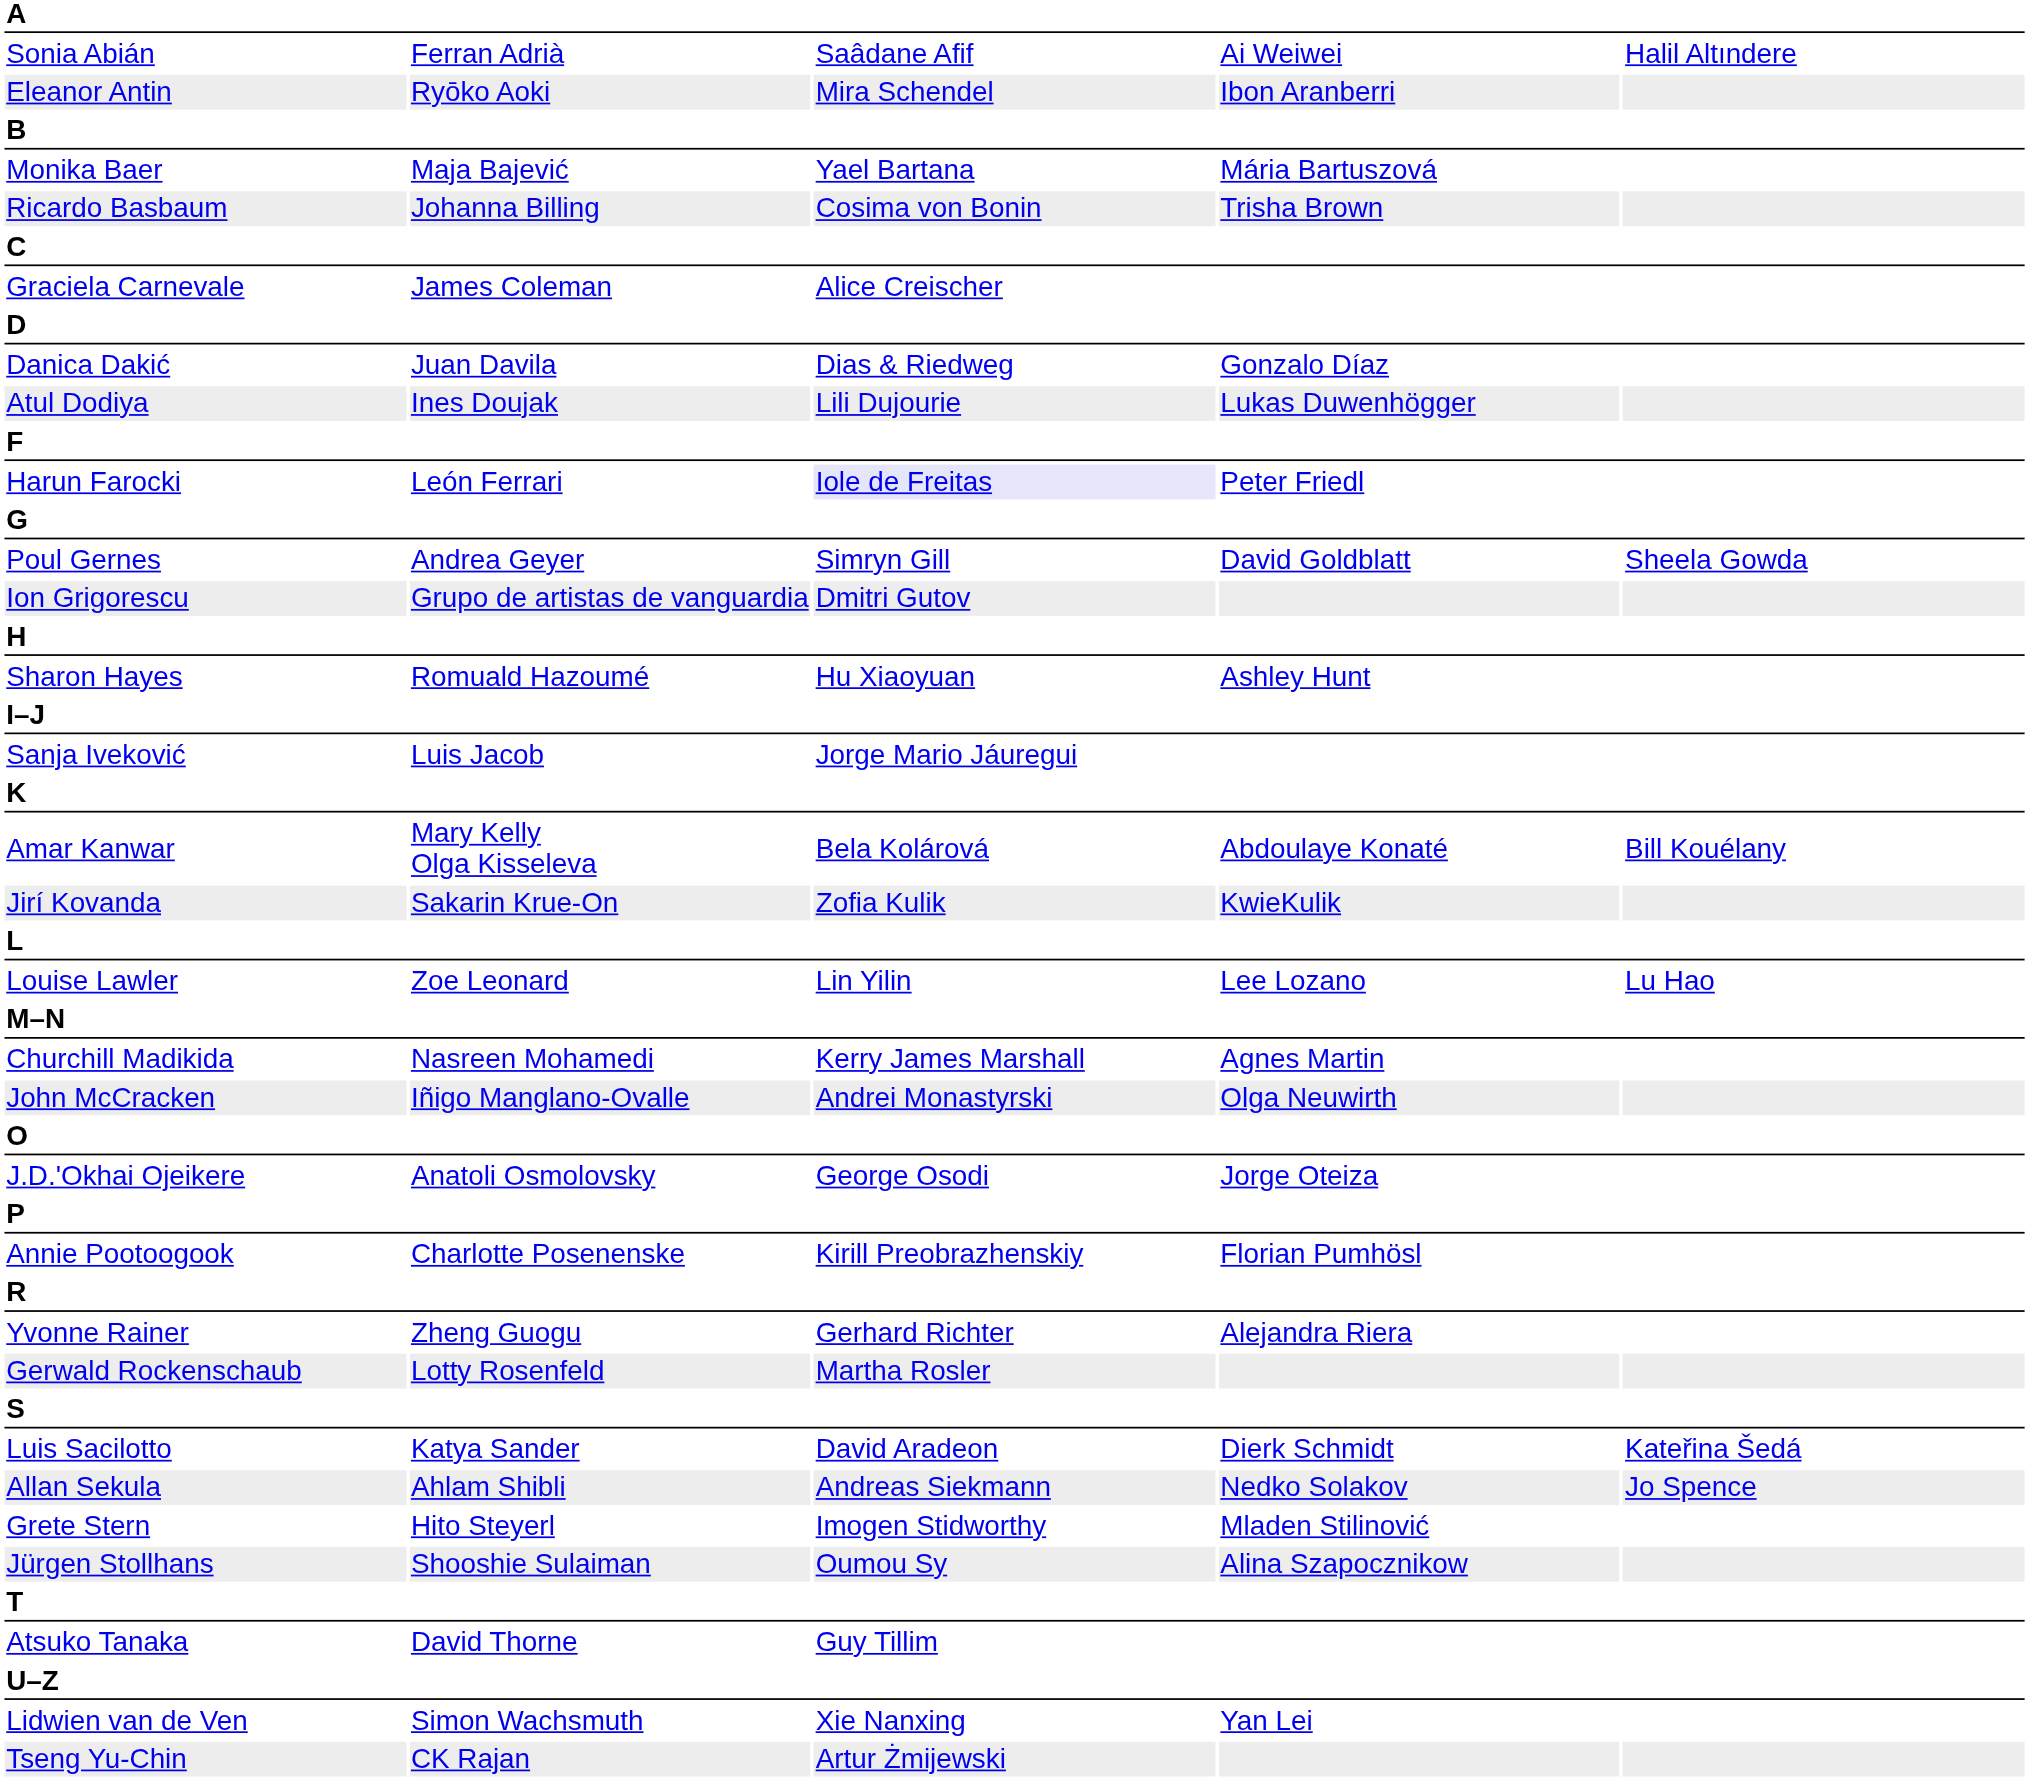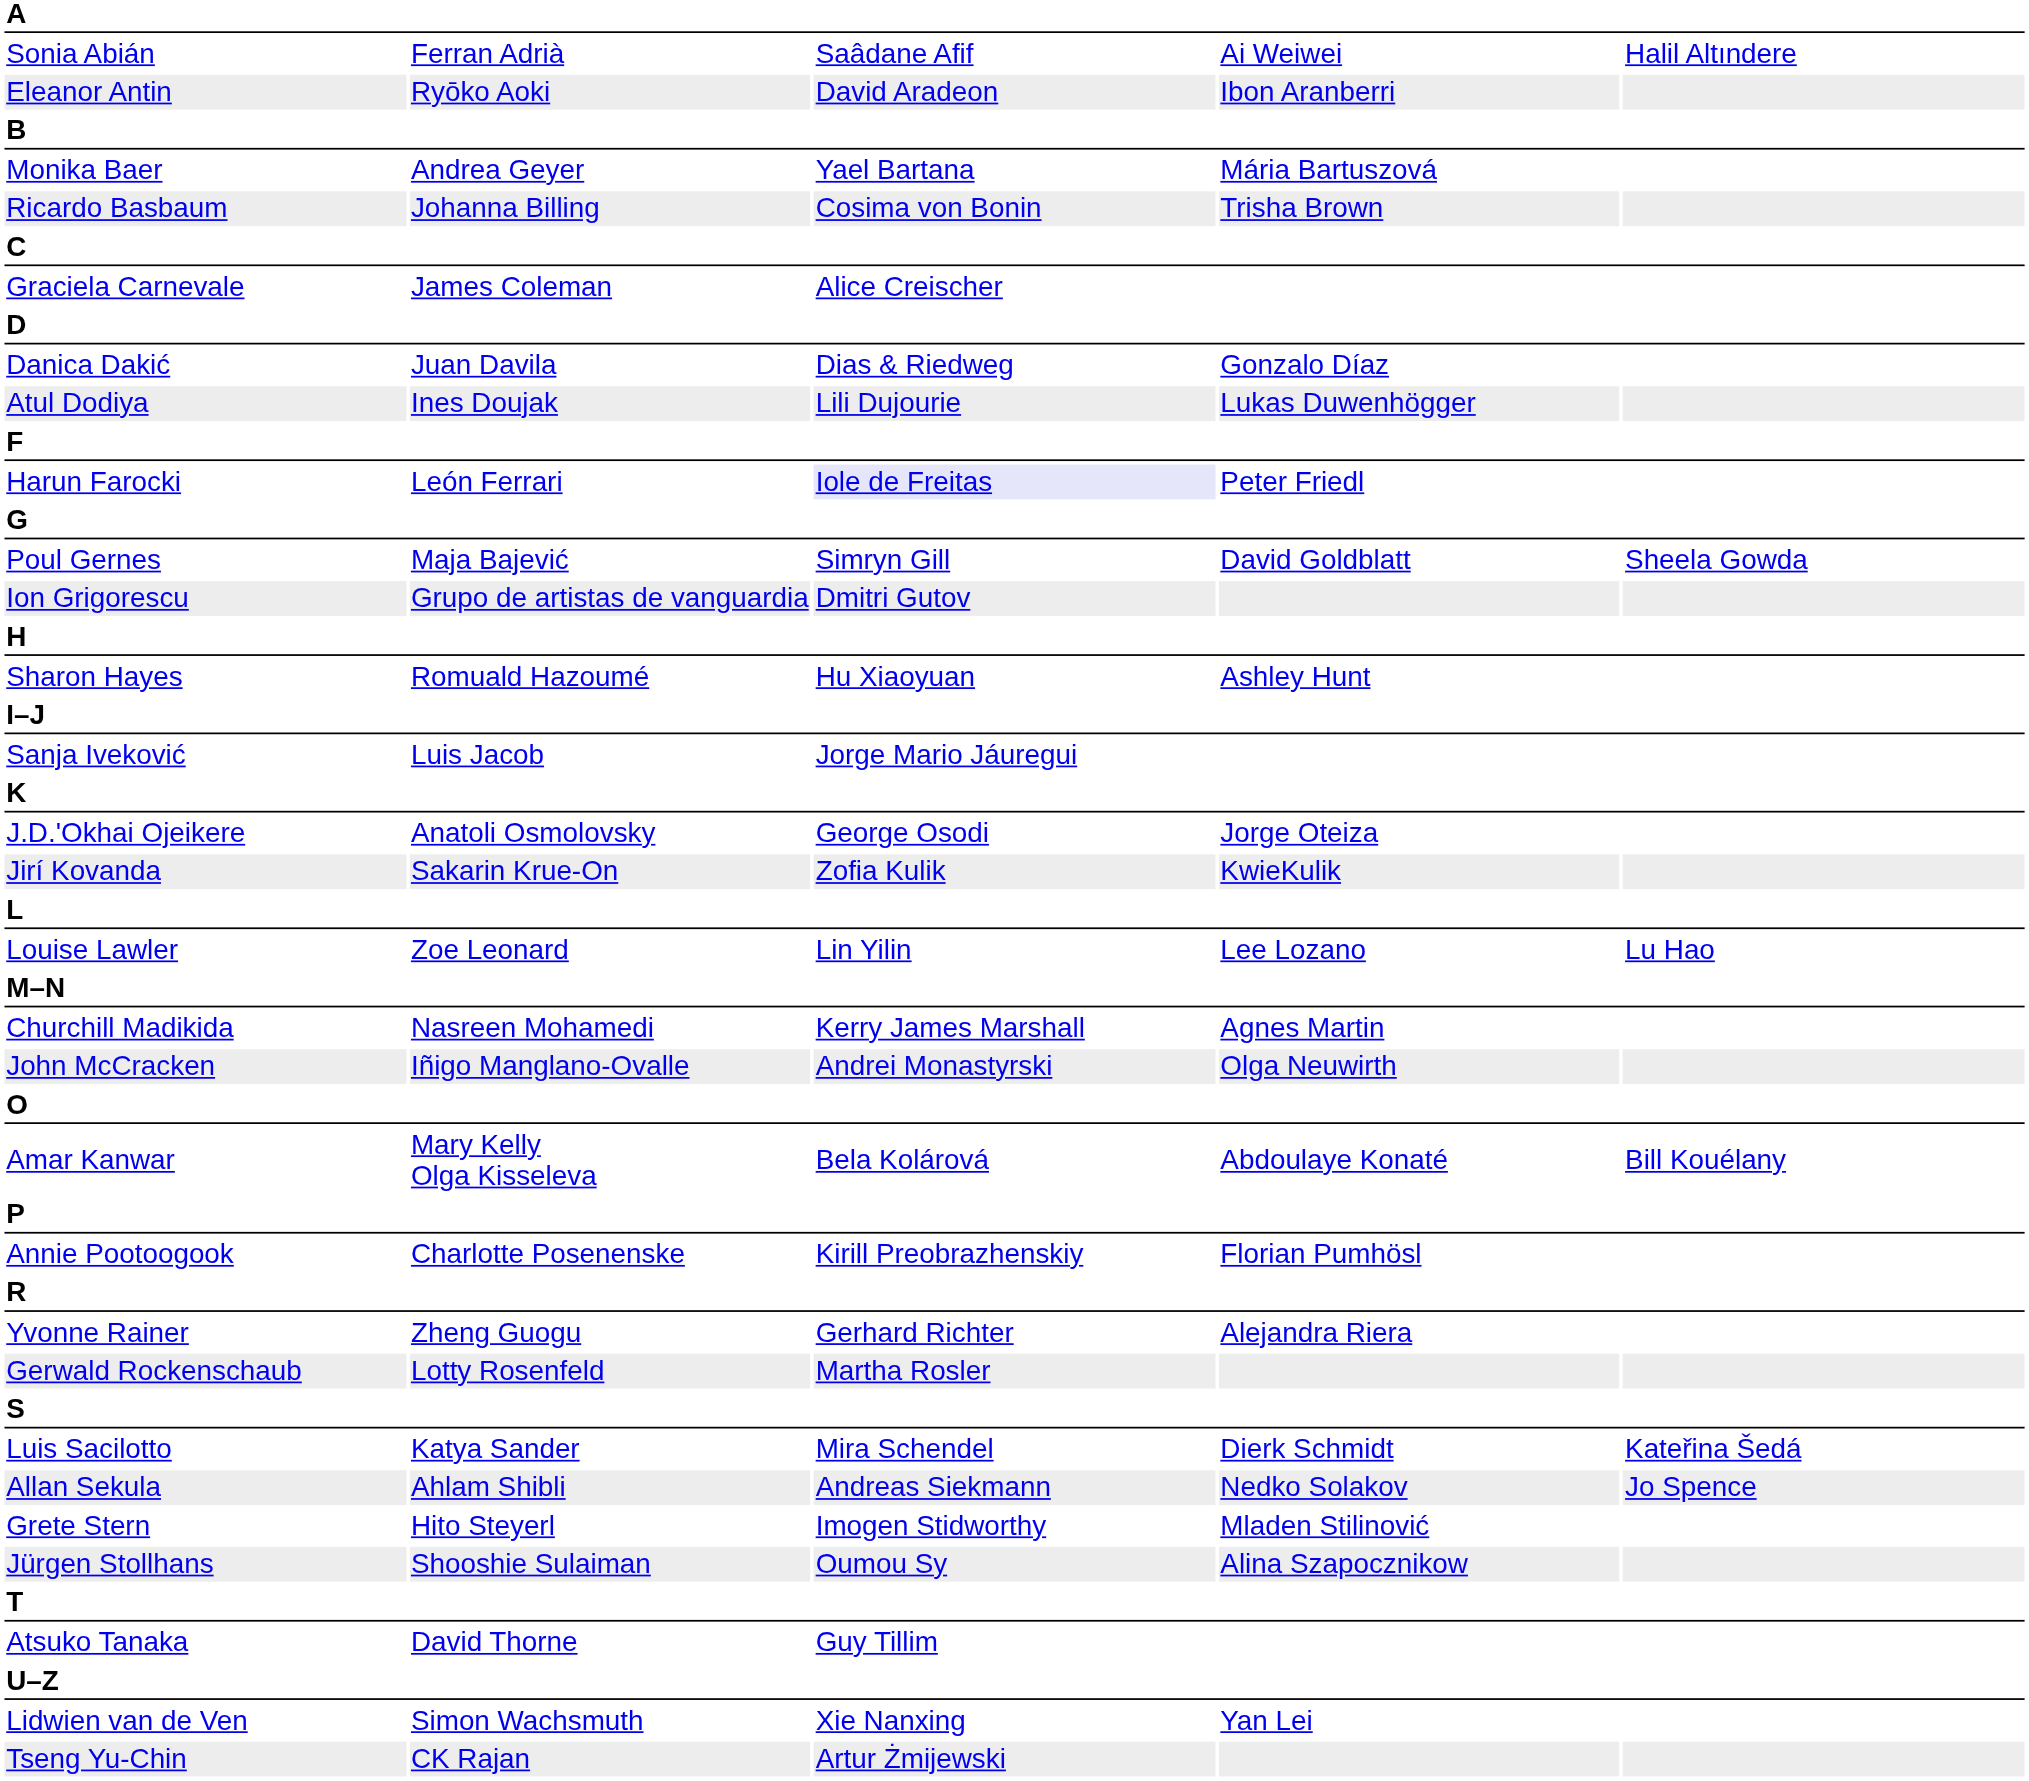 <table>
 <tr>
 <td colspan="5" style="border-bottom:1px solid #000"><strong>A</strong></td>
 </tr>
 <tr>
 <td width="20%"><a href='#'>Sonia Abián</a></td>
 <td width="20%"><a href='#'>Ferran Adrià</a></td>
 <td width="20%"><a href='#'>Saâdane Afif</a></td>
 <td width="20%"><a href='#'>Ai Weiwei</a></td>
 <td width="20%"><a href='#'>Halil Altındere</a></td>
 </tr>
 <tr style="background:#ededed;">
 <td><a href='#'>Eleanor Antin</a></td>
 <td><a href='#'>Ryōko Aoki</a></td>
-<td><a href='#'>Mira Schendel</a></td>
+<td><a href='#'>David Aradeon</a></td>
 <td><a href='#'>Ibon Aranberri</a></td>
 <td></td>
 </tr>
 <tr>
 <td colspan="5" style="border-bottom:1px solid #000"><strong>B</strong></td>
 </tr>
 <tr>
 <td><a href='#'>Monika Baer</a></td>
-<td><a href='#'>Maja Bajević</a></td>
+<td><a href='#'>Andrea Geyer</a></td>
 <td><a href='#'>Yael Bartana</a></td>
 <td><a href='#'>Mária Bartuszová</a></td>
 <td></td>
 </tr>
 <tr style="background:#ededed;">
 <td><a href='#'>Ricardo Basbaum</a></td>
 <td><a href='#'>Johanna Billing</a></td>
 <td><a href='#'>Cosima von Bonin</a></td>
 <td><a href='#'>Trisha Brown</a></td>
 <td></td>
 </tr>
 <tr>
 <td colspan="5" style="border-bottom:1px solid #000"><strong>C</strong></td>
 </tr>
 <tr>
 <td><a href='#'>Graciela Carnevale</a></td>
 <td><a href='#'>James Coleman</a></td>
 <td><a href='#'>Alice Creischer</a></td>
 <td></td>
 <td></td>
 </tr>
 <tr>
 <td colspan="5" style="border-bottom:1px solid #000"><strong>D</strong></td>
 </tr>
 <tr>
 <td><a href='#'>Danica Dakić</a></td>
 <td><a href='#'>Juan Davila</a></td>
 <td><a href='#'>Dias & Riedweg</a></td>
 <td><a href='#'>Gonzalo Díaz</a></td>
 <td></td>
 </tr>
 <tr style="background:#ededed;">
 <td><a href='#'>Atul Dodiya</a></td>
 <td><a href='#'>Ines Doujak</a></td>
 <td><a href='#'>Lili Dujourie</a></td>
 <td><a href='#'>Lukas Duwenhögger</a></td>
 <td></td>
 </tr>
 <tr>
 <td colspan="5" style="border-bottom:1px solid #000"><strong>F</strong></td>
 </tr>
 <tr>
 <td><a href='#'>Harun Farocki</a></td>
 <td><a href='#'>León Ferrari</a></td>
 <td style="background: lavender;"><a href='#'>Iole de Freitas</a></td>
 <td><a href='#'>Peter Friedl</a></td>
 <td></td>
 </tr>
 <tr>
 <td colspan="5" style="border-bottom:1px solid #000"><strong>G</strong></td>
 </tr>
 <tr>
 <td><a href='#'>Poul Gernes</a></td>
-<td><a href='#'>Andrea Geyer</a></td>
+<td><a href='#'>Maja Bajević</a></td>
 <td><a href='#'>Simryn Gill</a></td>
 <td><a href='#'>David Goldblatt</a></td>
 <td><a href='#'>Sheela Gowda</a></td>
 </tr>
 <tr style="background:#ededed;">
 <td><a href='#'>Ion Grigorescu</a></td>
 <td><a href='#'>Grupo de artistas de vanguardia</a></td>
 <td><a href='#'>Dmitri Gutov</a></td>
 <td></td>
 <td></td>
 </tr>
 <tr>
 <td colspan="5" style="border-bottom:1px solid #000"><strong>H</strong></td>
 </tr>
 <tr>
 <td><a href='#'>Sharon Hayes</a></td>
 <td><a href='#'>Romuald Hazoumé</a></td>
 <td><a href='#'>Hu Xiaoyuan</a></td>
 <td><a href='#'>Ashley Hunt</a></td>
 <td></td>
 </tr>
 <tr>
 <td colspan="5" style="border-bottom:1px solid #000"><strong>I–J</strong></td>
 </tr>
 <tr>
 <td><a href='#'>Sanja Iveković</a></td>
 <td><a href='#'>Luis Jacob</a></td>
 <td><a href='#'>Jorge Mario Jáuregui</a></td>
 <td></td>
 <td></td>
 </tr>
 <tr>
 <td colspan="5" style="border-bottom:1px solid #000"><strong>K</strong></td>
 </tr>
 <tr>
-<td><a href='#'>Amar Kanwar</a></td>
-<td><a href='#'>Mary Kelly</a><br><a href='#'>Olga Kisseleva</a></td>
-<td><a href='#'>Bela Kolárová</a></td>
-<td><a href='#'>Abdoulaye Konaté</a></td>
-<td><a href='#'>Bill Kouélany</a></td>
+<td><a href='#'>J.D.'Okhai Ojeikere</a></td>
+<td><a href='#'>Anatoli Osmolovsky</a></td>
+<td><a href='#'>George Osodi</a></td>
+<td><a href='#'>Jorge Oteiza</a></td>
+<td></td>
 </tr>
 <tr style="background:#ededed;">
 <td><a href='#'>Jirí Kovanda</a></td>
 <td><a href='#'>Sakarin Krue-On</a></td>
 <td><a href='#'>Zofia Kulik</a></td>
 <td><a href='#'>KwieKulik</a></td>
 <td></td>
 </tr>
 <tr>
 <td colspan="5" style="border-bottom:1px solid #000"><strong>L</strong></td>
 </tr>
 <tr>
 <td><a href='#'>Louise Lawler</a></td>
 <td><a href='#'>Zoe Leonard</a></td>
 <td><a href='#'>Lin Yilin</a></td>
 <td><a href='#'>Lee Lozano</a></td>
 <td><a href='#'>Lu Hao</a></td>
 </tr>
 <tr>
 <td colspan="5" style="border-bottom:1px solid #000"><strong>M–N</strong></td>
 </tr>
 <tr>
 <td><a href='#'>Churchill Madikida</a></td>
 <td><a href='#'>Nasreen Mohamedi</a></td>
 <td><a href='#'>Kerry James Marshall</a></td>
 <td><a href='#'>Agnes Martin</a></td>
 <td></td>
 </tr>
 <tr style="background:#ededed;">
 <td><a href='#'>John McCracken</a></td>
 <td><a href='#'>Iñigo Manglano-Ovalle</a></td>
 <td><a href='#'>Andrei Monastyrski</a></td>
 <td><a href='#'>Olga Neuwirth</a></td>
 <td></td>
 </tr>
 <tr>
 <td colspan="5" style="border-bottom:1px solid #000"><strong>O</strong></td>
 </tr>
 <tr>
-<td><a href='#'>J.D.'Okhai Ojeikere</a></td>
-<td><a href='#'>Anatoli Osmolovsky</a></td>
-<td><a href='#'>George Osodi</a></td>
-<td><a href='#'>Jorge Oteiza</a></td>
-<td></td>
+<td><a href='#'>Amar Kanwar</a></td>
+<td><a href='#'>Mary Kelly</a><br><a href='#'>Olga Kisseleva</a></td>
+<td><a href='#'>Bela Kolárová</a></td>
+<td><a href='#'>Abdoulaye Konaté</a></td>
+<td><a href='#'>Bill Kouélany</a></td>
 </tr>
 <tr>
 <td colspan="5" style="border-bottom:1px solid #000"><strong>P</strong></td>
 </tr>
 <tr>
 <td><a href='#'>Annie Pootoogook</a></td>
 <td><a href='#'>Charlotte Posenenske</a></td>
 <td><a href='#'>Kirill Preobrazhenskiy</a></td>
 <td><a href='#'>Florian Pumhösl</a></td>
 <td></td>
 </tr>
 <tr>
 <td colspan="5" style="border-bottom:1px solid #000"><strong>R</strong></td>
 </tr>
 <tr>
 <td><a href='#'>Yvonne Rainer</a></td>
 <td><a href='#'>Zheng Guogu</a></td>
 <td><a href='#'>Gerhard Richter</a></td>
 <td><a href='#'>Alejandra Riera</a></td>
 <td></td>
 </tr>
 <tr style="background:#ededed;">
 <td><a href='#'>Gerwald Rockenschaub</a></td>
 <td><a href='#'>Lotty Rosenfeld</a></td>
 <td><a href='#'>Martha Rosler</a></td>
 <td></td>
 <td></td>
 </tr>
 <tr>
 <td colspan="5" style="border-bottom:1px solid #000"><strong>S</strong></td>
 </tr>
 <tr>
 <td><a href='#'>Luis Sacilotto</a></td>
 <td><a href='#'>Katya Sander</a></td>
-<td><a href='#'>David Aradeon</a></td>
+<td><a href='#'>Mira Schendel</a></td>
 <td><a href='#'>Dierk Schmidt</a></td>
 <td><a href='#'>Kateřina Šedá</a></td>
 </tr>
 <tr style="background:#ededed;">
 <td><a href='#'>Allan Sekula</a></td>
 <td><a href='#'>Ahlam Shibli</a></td>
 <td><a href='#'>Andreas Siekmann</a></td>
 <td><a href='#'>Nedko Solakov</a></td>
 <td><a href='#'>Jo Spence</a></td>
 </tr>
 <tr>
 <td><a href='#'>Grete Stern</a></td>
 <td><a href='#'>Hito Steyerl</a></td>
 <td><a href='#'>Imogen Stidworthy</a></td>
 <td><a href='#'>Mladen Stilinović</a></td>
 <td></td>
 </tr>
 <tr style="background:#ededed;">
 <td><a href='#'>Jürgen Stollhans</a></td>
 <td><a href='#'>Shooshie Sulaiman</a></td>
 <td><a href='#'>Oumou Sy</a></td>
 <td><a href='#'>Alina Szapocznikow</a></td>
 <td></td>
 </tr>
 <tr>
 <td colspan="5" style="border-bottom:1px solid #000"><strong>T</strong></td>
 </tr>
 <tr>
 <td><a href='#'>Atsuko Tanaka</a></td>
 <td><a href='#'>David Thorne</a></td>
 <td><a href='#'>Guy Tillim</a></td>
 <td></td>
 <td></td>
 </tr>
 <tr>
 <td colspan="5" style="border-bottom:1px solid #000"><strong>U–Z</strong></td>
 </tr>
 <tr>
 <td><a href='#'>Lidwien van de Ven</a></td>
 <td><a href='#'>Simon Wachsmuth</a></td>
 <td><a href='#'>Xie Nanxing</a></td>
 <td><a href='#'>Yan Lei</a></td>
 <td></td>
 </tr>
 <tr style="background:#ededed;">
 <td><a href='#'>Tseng Yu-Chin</a></td>
 <td><a href='#'>CK Rajan</a></td>
 <td><a href='#'>Artur Żmijewski</a></td>
 <td></td>
 <td></td>
 </tr>
 </table>
